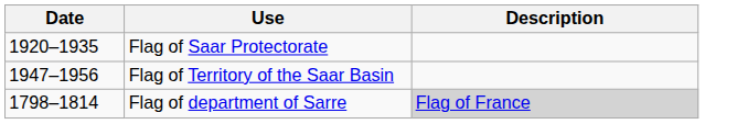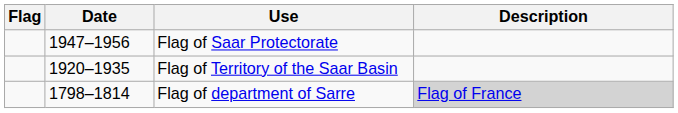 <table class="wikitable">
 <tr>
+<th>Flag</th>
 <th style="width:100px">Date</th>
 <th style="width:250px">Use</th>
 <th style="width:250px">Description</th>
 </tr>
 <tr>
-<td>1920–1935</td>
+<td></td>
+<td>1947–1956</td>
 <td>Flag of <a href='#'>Saar Protectorate</a></td>
 <td></td>
 </tr>
 <tr>
-<td>1947–1956</td>
+<td></td>
+<td>1920–1935</td>
 <td>Flag of <a href='#'>Territory of the Saar Basin</a></td>
 <td></td>
 </tr>
 <tr>
+<td></td>
 <td>1798–1814</td>
 <td>Flag of <a href='#'>department of Sarre</a></td>
 <td style="background: lightgrey;"><a href='#'>Flag of France</a></td>
 </tr>
 </table>
